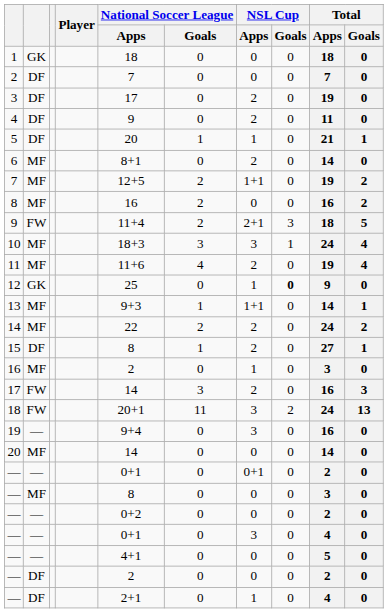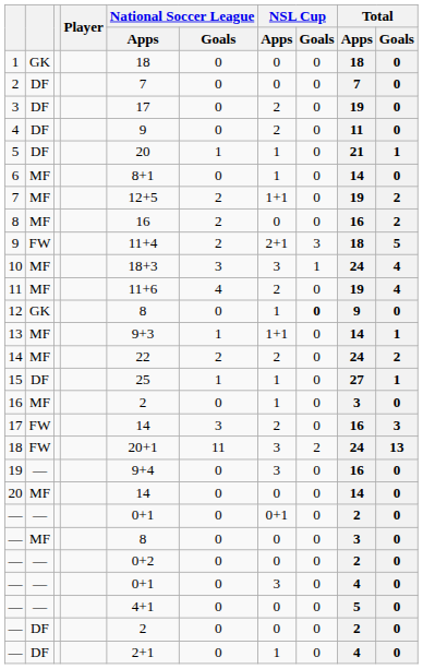 <table class="wikitable sortable" style="text-align:center">
 <tr>
 <th rowspan="2"></th>
 <th rowspan="2"></th>
 <th rowspan="2"></th>
 <th rowspan="2">Player</th>
 <th colspan="2"><a href='#'>National Soccer League</a></th>
 <th colspan="2"><a href='#'>NSL Cup</a></th>
 <th colspan="2">Total</th>
 </tr>
 <tr>
 <th>Apps</th>
 <th>Goals</th>
 <th>Apps</th>
 <th>Goals</th>
 <th>Apps</th>
 <th>Goals</th>
 </tr>
 <tr>
 <td>1</td>
 <td>GK</td>
 <td></td>
 <td align="left"><br></td>
 <td>18</td>
 <td>0<br></td>
 <td>0</td>
 <td>0<br></td>
 <th>18</th>
 <th>0</th>
 </tr>
 <tr>
 <td>2</td>
 <td>DF</td>
 <td></td>
 <td align="left"><br></td>
 <td>7</td>
 <td>0<br></td>
 <td>0</td>
 <td>0<br></td>
 <th>7</th>
 <th>0</th>
 </tr>
 <tr>
 <td>3</td>
 <td>DF</td>
 <td></td>
 <td align="left"><br></td>
 <td>17</td>
 <td>0<br></td>
 <td>2</td>
 <td>0<br></td>
 <th>19</th>
 <th>0</th>
 </tr>
 <tr>
 <td>4</td>
 <td>DF</td>
 <td></td>
 <td align="left"><br></td>
 <td>9</td>
 <td>0<br></td>
 <td>2</td>
 <td>0<br></td>
 <th>11</th>
 <th>0</th>
 </tr>
 <tr>
 <td>5</td>
 <td>DF</td>
 <td></td>
 <td align="left"><br></td>
 <td>20</td>
 <td>1<br></td>
 <td>1</td>
 <td>0<br></td>
 <th>21</th>
 <th>1</th>
 </tr>
 <tr>
 <td>6</td>
 <td>MF</td>
 <td></td>
 <td align="left"><br></td>
 <td>8+1</td>
 <td>0<br></td>
-<td>2</td>
+<td>1</td>
 <td>0<br></td>
 <th>14</th>
 <th>0</th>
 </tr>
 <tr>
 <td>7</td>
 <td>MF</td>
 <td></td>
 <td align="left"><br></td>
 <td>12+5</td>
 <td>2<br></td>
 <td>1+1</td>
 <td>0<br></td>
 <th>19</th>
 <th>2</th>
 </tr>
 <tr>
 <td>8</td>
 <td>MF</td>
 <td></td>
 <td align="left"><br></td>
 <td>16</td>
 <td>2<br></td>
 <td>0</td>
 <td>0<br></td>
 <th>16</th>
 <th>2</th>
 </tr>
 <tr>
 <td>9</td>
 <td>FW</td>
 <td></td>
 <td align="left"><br></td>
 <td>11+4</td>
 <td>2<br></td>
 <td>2+1</td>
 <td>3<br></td>
 <th>18</th>
 <th>5</th>
 </tr>
 <tr>
 <td>10</td>
 <td>MF</td>
 <td></td>
 <td align="left"><br></td>
 <td>18+3</td>
 <td>3<br></td>
 <td>3</td>
 <td>1<br></td>
 <th>24</th>
 <th>4</th>
 </tr>
 <tr>
 <td>11</td>
 <td>MF</td>
 <td></td>
 <td align="left"><br></td>
 <td>11+6</td>
 <td>4<br></td>
 <td>2</td>
 <td>0<br></td>
 <th>19</th>
 <th>4</th>
 </tr>
 <tr>
 <td>12</td>
 <td>GK</td>
 <td></td>
 <td align="left"><br></td>
-<td>25</td>
+<td>8</td>
 <td>0<br></td>
 <td>1</td>
 <td><strong>0<br></strong></td>
 <th>9</th>
 <th>0</th>
 </tr>
 <tr>
 <td>13</td>
 <td>MF</td>
 <td></td>
 <td align="left"><br></td>
 <td>9+3</td>
 <td>1<br></td>
 <td>1+1</td>
 <td>0<br></td>
 <th>14</th>
 <th>1</th>
 </tr>
 <tr>
 <td>14</td>
 <td>MF</td>
 <td></td>
 <td align="left"><br></td>
 <td>22</td>
 <td>2<br></td>
 <td>2</td>
 <td>0<br></td>
 <th>24</th>
 <th>2</th>
 </tr>
 <tr>
 <td>15</td>
 <td>DF</td>
 <td></td>
 <td align="left"><br></td>
-<td>8</td>
+<td>25</td>
 <td>1<br></td>
-<td>2</td>
+<td>1</td>
 <td>0<br></td>
 <th>27</th>
 <th>1</th>
 </tr>
 <tr>
 <td>16</td>
 <td>MF</td>
 <td></td>
 <td align="left"><br></td>
 <td>2</td>
 <td>0<br></td>
 <td>1</td>
 <td>0<br></td>
 <th>3</th>
 <th>0</th>
 </tr>
 <tr>
 <td>17</td>
 <td>FW</td>
 <td></td>
 <td align="left"><br></td>
 <td>14</td>
 <td>3<br></td>
 <td>2</td>
 <td>0<br></td>
 <th>16</th>
 <th>3</th>
 </tr>
 <tr>
 <td>18</td>
 <td>FW</td>
 <td></td>
 <td align="left"><br></td>
 <td>20+1</td>
 <td>11<br></td>
 <td>3</td>
 <td>2<br></td>
 <th>24</th>
 <th>13</th>
 </tr>
 <tr>
 <td>19</td>
 <td>—</td>
 <td></td>
 <td align="left"><br></td>
 <td>9+4</td>
 <td>0<br></td>
 <td>3</td>
 <td>0<br></td>
 <th>16</th>
 <th>0</th>
 </tr>
 <tr>
 <td>20</td>
 <td>MF</td>
 <td></td>
 <td align="left"><br></td>
 <td>14</td>
 <td>0<br></td>
 <td>0</td>
 <td>0<br></td>
 <th>14</th>
 <th>0</th>
 </tr>
 <tr>
 <td>—</td>
 <td>—</td>
 <td></td>
 <td align="left"><br></td>
 <td>0+1</td>
 <td>0<br></td>
 <td>0+1</td>
 <td>0<br></td>
 <th>2</th>
 <th>0</th>
 </tr>
 <tr>
 <td>—</td>
 <td>MF</td>
 <td></td>
 <td align="left"><br></td>
 <td>8</td>
 <td>0<br></td>
 <td>0</td>
 <td>0<br></td>
 <th>3</th>
 <th>0</th>
 </tr>
 <tr>
 <td>—</td>
 <td>—</td>
 <td></td>
 <td align="left"><br></td>
 <td>0+2</td>
 <td>0<br></td>
 <td>0</td>
 <td>0<br></td>
 <th>2</th>
 <th>0</th>
 </tr>
 <tr>
 <td>—</td>
 <td>—</td>
 <td></td>
 <td align="left"><br></td>
 <td>0+1</td>
 <td>0<br></td>
 <td>3</td>
 <td>0<br></td>
 <th>4</th>
 <th>0</th>
 </tr>
 <tr>
 <td>—</td>
 <td>—</td>
 <td></td>
 <td align="left"><br></td>
 <td>4+1</td>
 <td>0<br></td>
 <td>0</td>
 <td>0<br></td>
 <th>5</th>
 <th>0</th>
 </tr>
 <tr>
 <td>—</td>
 <td>DF</td>
 <td></td>
 <td align="left"><br></td>
 <td>2</td>
 <td>0<br></td>
 <td>0</td>
 <td>0<br></td>
 <th>2</th>
 <th>0</th>
 </tr>
 <tr>
 <td>—</td>
 <td>DF</td>
 <td></td>
 <td align="left"><br></td>
 <td>2+1</td>
 <td>0<br></td>
 <td>1</td>
 <td>0<br></td>
 <th>4</th>
 <th>0</th>
 </tr>
 </table>
